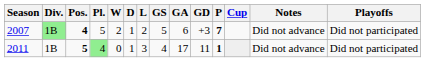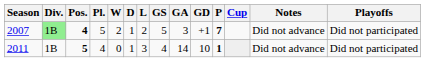 <table class="wikitable">
 <tr style="background:#efefef;">
 <th>Season</th>
 <th>Div.</th>
 <th>Pos.</th>
 <th>Pl.</th>
 <th>W</th>
 <th>D</th>
 <th>L</th>
 <th>GS</th>
 <th>GA</th>
 <th>GD</th>
 <th>P</th>
 <th><a href='#'>Cup</a></th>
 <th>Notes</th>
 <th>Playoffs</th>
 </tr>
 <tr>
 <td><a href='#'>2007</a></td>
 <td style="background: lightgreen;">1B</td>
 <td align=right><strong>4</strong></td>
 <td align=right>5</td>
 <td align=right>2</td>
 <td align=right>1</td>
 <td align=right>2</td>
 <td align=right>5</td>
-<td align=right>6</td>
-<td align=right>+3</td>
+<td align=right>3</td>
+<td align=right>+1</td>
 <td align=right><strong>7</strong></td>
 <td></td>
 <td>Did not advance</td>
 <td>Did not participated</td>
 </tr>
 <tr>
 <td><a href='#'>2011</a></td>
 <td>1B</td>
 <td align=right><strong>5</strong></td>
-<td align=right style="background: lightgreen;">4</td>
+<td align=right>4</td>
 <td align=right>0</td>
 <td align=right>1</td>
 <td align=right>3</td>
 <td align=right>4</td>
-<td align=right>17</td>
-<td align=right>11</td>
+<td align=right>14</td>
+<td align=right>10</td>
 <td align=right><strong>1</strong></td>
 <td bgcolor=EFEFEF></td>
 <td>Did not advance</td>
 <td>Did not participated</td>
 </tr>
 </table>
